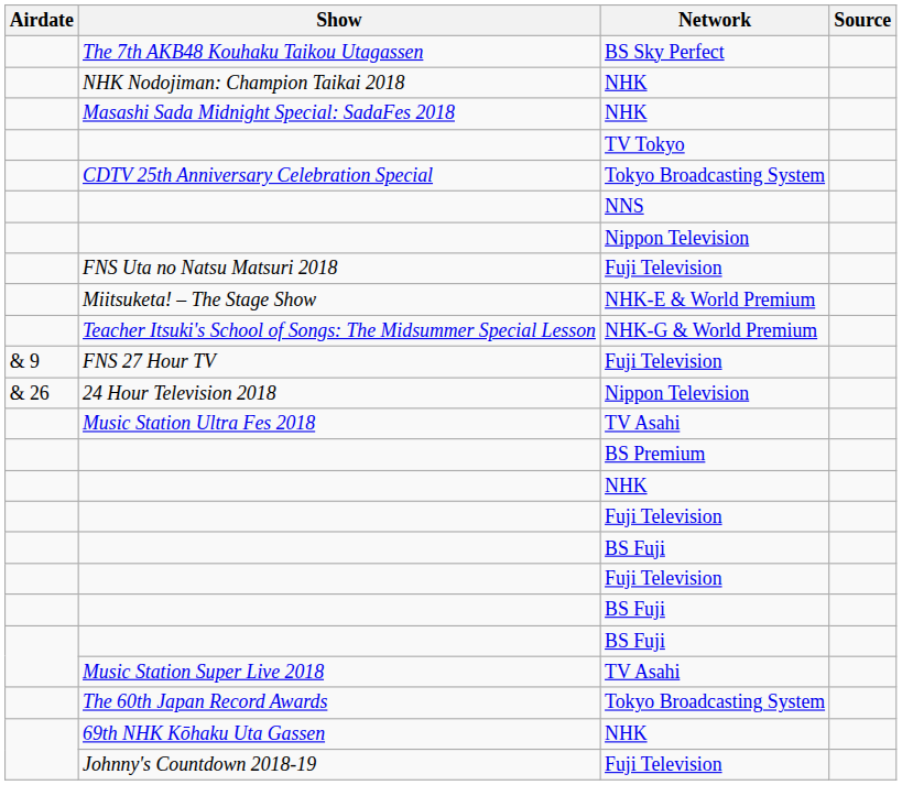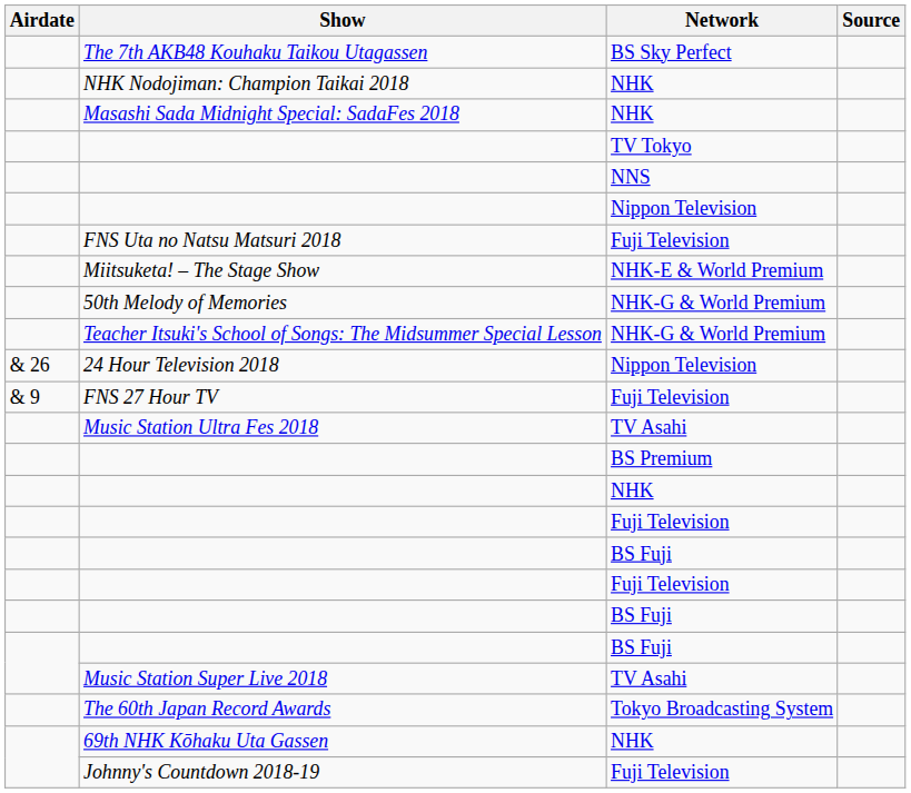 <table class="wikitable sortable">
 <tr>
 <th scope="col">Airdate</th>
 <th scope="col">Show</th>
 <th scope="col">Network</th>
 <th class="unsortable" scope="col">Source</th>
 </tr>
 <tr>
 <td></td>
 <td><em><a href='#'>The 7th AKB48 Kouhaku Taikou Utagassen</a></em></td>
 <td><a href='#'>BS Sky Perfect</a></td>
 <td></td>
 </tr>
 <tr>
 <td></td>
 <td><em>NHK Nodojiman: Champion Taikai 2018</em></td>
 <td><a href='#'>NHK</a></td>
 <td></td>
 </tr>
 <tr>
 <td></td>
 <td><em><a href='#'>Masashi Sada Midnight Special: SadaFes 2018</a></em></td>
 <td><a href='#'>NHK</a></td>
 <td></td>
 </tr>
 <tr>
 <td></td>
 <td></td>
 <td><a href='#'>TV Tokyo</a></td>
 <td></td>
 </tr>
 <tr>
 <td></td>
-<td><em><a href='#'>CDTV 25th Anniversary Celebration Special</a></em></td>
-<td><a href='#'>Tokyo Broadcasting System</a></td>
-<td></td>
-</tr>
-<tr>
-<td></td>
 <td></td>
 <td><a href='#'>NNS</a></td>
 <td></td>
 </tr>
 <tr>
 <td></td>
 <td></td>
 <td><a href='#'>Nippon Television</a></td>
 <td></td>
 </tr>
 <tr>
 <td></td>
 <td><em>FNS Uta no Natsu Matsuri 2018</em></td>
 <td><a href='#'>Fuji Television</a></td>
 <td></td>
 </tr>
 <tr>
 <td></td>
 <td><em>Miitsuketa! – The Stage Show</em></td>
 <td><a href='#'>NHK-E & World Premium</a></td>
 <td></td>
 </tr>
 <tr>
 <td></td>
+<td><em>50th Melody of Memories</em></td>
+<td><a href='#'>NHK-G & World Premium</a></td>
+<td></td>
+</tr>
+<tr>
+<td></td>
 <td><em><a href='#'>Teacher Itsuki's School of Songs: The Midsummer Special Lesson</a></em></td>
 <td><a href='#'>NHK-G & World Premium</a></td>
+<td></td>
+</tr>
+<tr>
+<td> & 26</td>
+<td><em>24 Hour Television 2018</em></td>
+<td><a href='#'>Nippon Television</a></td>
 <td></td>
 </tr>
 <tr>
 <td> & 9</td>
 <td><em>FNS 27 Hour TV</em></td>
 <td><a href='#'>Fuji Television</a></td>
-<td></td>
-</tr>
-<tr>
-<td> & 26</td>
-<td><em>24 Hour Television 2018</em></td>
-<td><a href='#'>Nippon Television</a></td>
 <td></td>
 </tr>
 <tr>
 <td></td>
 <td><em><a href='#'>Music Station Ultra Fes 2018</a></em></td>
 <td><a href='#'>TV Asahi</a></td>
 <td></td>
 </tr>
 <tr>
 <td></td>
 <td></td>
 <td><a href='#'>BS Premium</a></td>
 <td></td>
 </tr>
 <tr>
 <td></td>
 <td></td>
 <td><a href='#'>NHK</a></td>
 <td></td>
 </tr>
 <tr>
 <td></td>
 <td></td>
 <td><a href='#'>Fuji Television</a></td>
 <td></td>
 </tr>
 <tr>
 <td></td>
 <td></td>
 <td><a href='#'>BS Fuji</a></td>
 <td></td>
 </tr>
 <tr>
 <td></td>
 <td></td>
 <td><a href='#'>Fuji Television</a></td>
 <td></td>
 </tr>
 <tr>
 <td></td>
 <td></td>
 <td><a href='#'>BS Fuji</a></td>
 <td></td>
 </tr>
 <tr>
 <td rowspan="2"></td>
 <td></td>
 <td><a href='#'>BS Fuji</a></td>
 <td></td>
 </tr>
 <tr>
 <td><em><a href='#'>Music Station Super Live 2018</a></em></td>
 <td><a href='#'>TV Asahi</a></td>
 <td></td>
 </tr>
 <tr>
 <td></td>
 <td><em><a href='#'>The 60th Japan Record Awards</a></em></td>
 <td><a href='#'>Tokyo Broadcasting System</a></td>
 <td></td>
 </tr>
 <tr>
 <td rowspan="2"></td>
 <td><em><a href='#'>69th NHK Kōhaku Uta Gassen</a></em></td>
 <td><a href='#'>NHK</a></td>
 <td></td>
 </tr>
 <tr>
 <td><em>Johnny's Countdown 2018-19</em></td>
 <td><a href='#'>Fuji Television</a></td>
 <td></td>
 </tr>
 </table>
